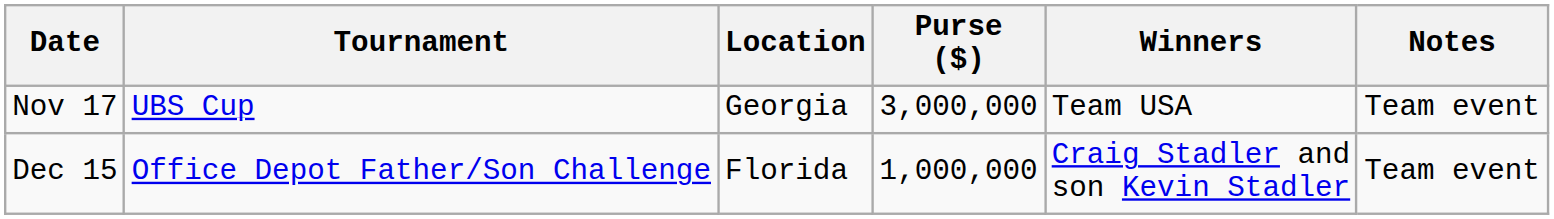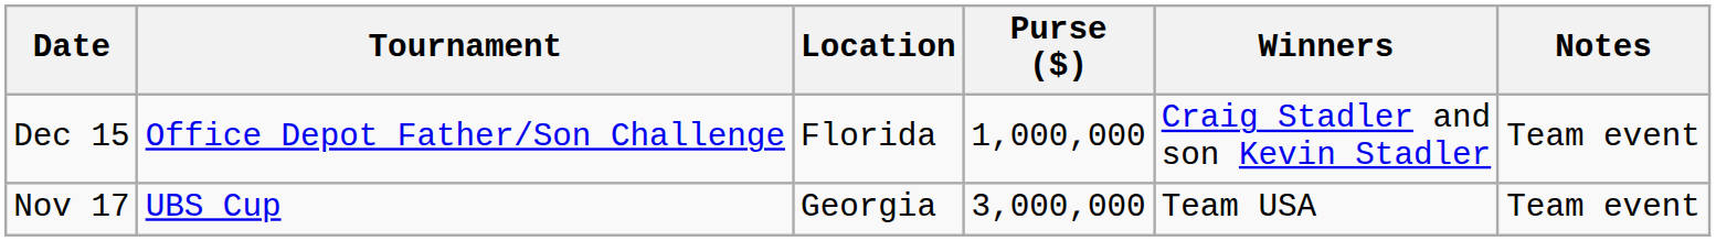 <table class="wikitable" style="font-size:95%">
 <tr>
 <th>Date</th>
 <th>Tournament</th>
 <th>Location</th>
 <th>Purse<br>($)</th>
 <th>Winners</th>
 <th>Notes</th>
 </tr>
 <tr>
+<td>Dec 15</td>
+<td><a href='#'>Office Depot Father/Son Challenge</a></td>
+<td>Florida</td>
+<td align=right>1,000,000</td>
+<td> <a href='#'>Craig Stadler</a> and<br>son <a href='#'>Kevin Stadler</a></td>
+<td>Team event</td>
+</tr>
+<tr>
 <td>Nov 17</td>
 <td><a href='#'>UBS Cup</a></td>
 <td>Georgia</td>
 <td align=right>3,000,000</td>
 <td> Team USA</td>
 <td>Team event</td>
 </tr>
-<tr>
-<td>Dec 15</td>
-<td><a href='#'>Office Depot Father/Son Challenge</a></td>
-<td>Florida</td>
-<td align=right>1,000,000</td>
-<td> <a href='#'>Craig Stadler</a> and<br>son <a href='#'>Kevin Stadler</a></td>
-<td>Team event</td>
-</tr>
 </table>
